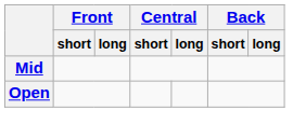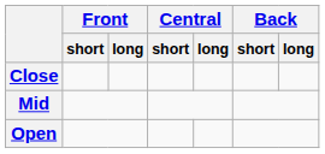 <table class="wikitable" style=text-align:center>
 <tr>
 <th rowspan="2"></th>
 <th colspan="2"><a href='#'>Front</a></th>
 <th colspan="2"><a href='#'>Central</a></th>
 <th colspan="2"><a href='#'>Back</a></th>
 </tr>
 <tr>
 <th><small>short</small></th>
 <th><small>long</small></th>
 <th><small>short</small></th>
 <th><small>long</small></th>
 <th><small>short</small></th>
 <th><small>long</small></th>
 </tr>
 <tr align="center">
+<th><a href='#'>Close</a></th>
+<td></td>
+<td></td>
+<td></td>
+<td></td>
+<td></td>
+<td></td>
+</tr>
+<tr align="center">
 <th><a href='#'>Mid</a></th>
 <td colspan="2"></td>
 <td colspan="2"></td>
 <td colspan="2"></td>
 </tr>
 <tr align="center">
 <th><a href='#'>Open</a></th>
 <td colspan="2"></td>
 <td></td>
 <td></td>
 <td colspan="2"></td>
 </tr>
 </table>
